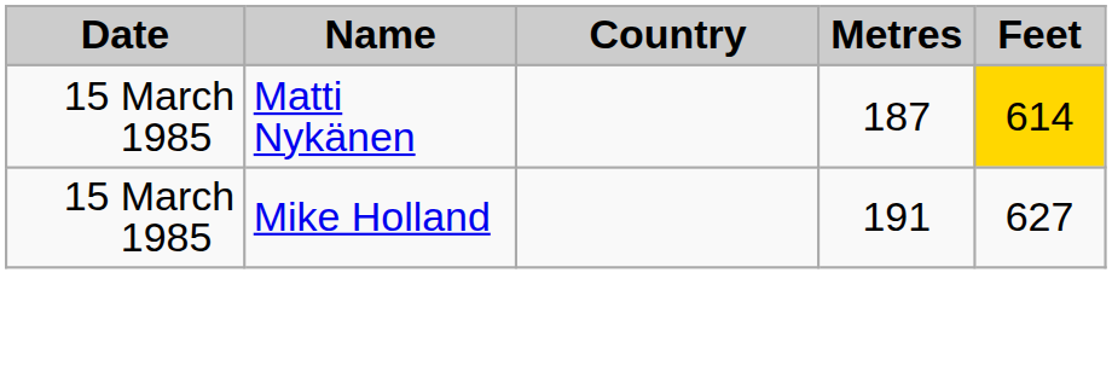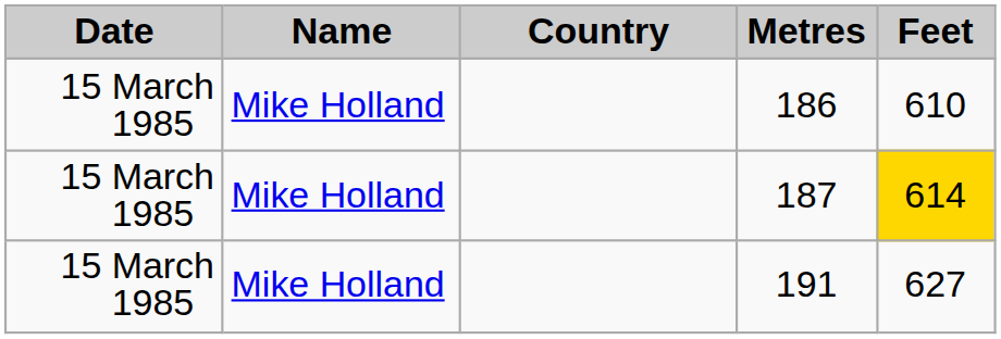 <table class="wikitable sortable" style="text-align:left; line-height:16px; width:34%;">
 <tr>
 <th style="background-color: #ccc;" width="130">Date</th>
 <th style="background-color: #ccc;" width="138">Name</th>
 <th style="background-color: #ccc;" width="164">Country</th>
 <th style="background-color: #ccc;" width="55">Metres</th>
 <th style="background-color: #ccc;" width="55">Feet</th>
 </tr>
 <tr>
 <td align=right>15 March 1985  </td>
-<td><a href='#'>Matti Nykänen</a></td>
+<td><a href='#'>Mike Holland</a></td>
+<td></td>
+<td align=center>186</td>
+<td align=center>610</td>
+</tr>
+<tr>
+<td align=right>15 March 1985  </td>
+<td><a href='#'>Mike Holland</a></td>
 <td></td>
 <td align=center>187</td>
 <td align=center style="background: gold;">614</td>
 </tr>
 <tr>
 <td align=right>15 March 1985  </td>
 <td><a href='#'>Mike Holland</a></td>
 <td></td>
 <td align=center>191</td>
 <td align=center>627</td>
 </tr>
 </table>
